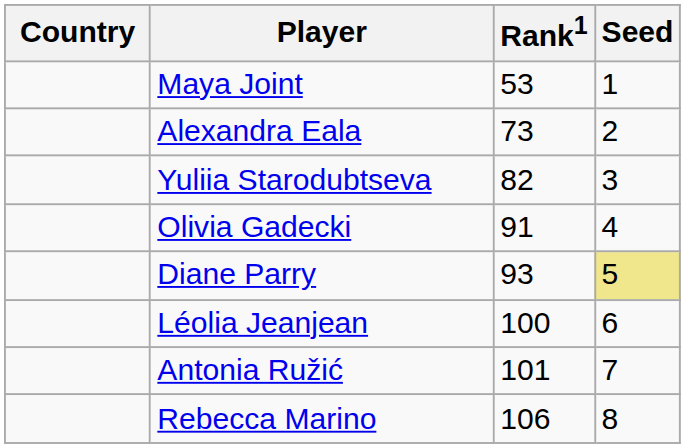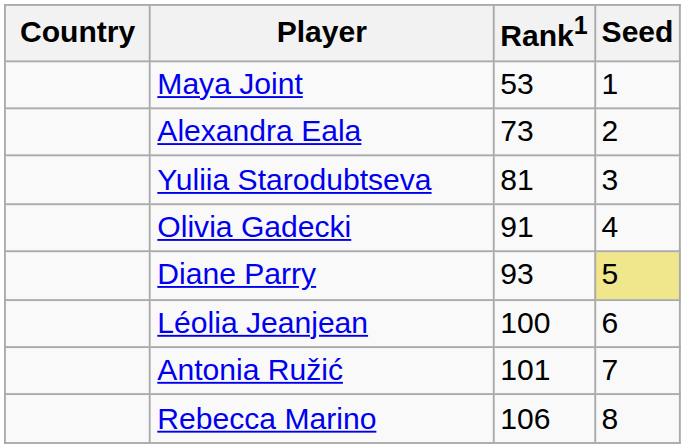 <table class="wikitable" border="1">
 <tr>
 <th width="70">Country</th>
 <th width="175">Player</th>
 <th>Rank<sup>1</sup></th>
 <th>Seed</th>
 </tr>
 <tr>
 <td></td>
 <td><a href='#'>Maya Joint</a></td>
 <td>53</td>
 <td>1</td>
 </tr>
 <tr>
 <td></td>
 <td><a href='#'>Alexandra Eala</a></td>
 <td>73</td>
 <td>2</td>
 </tr>
 <tr>
 <td></td>
 <td><a href='#'>Yuliia Starodubtseva</a></td>
-<td>82</td>
+<td>81</td>
 <td>3</td>
 </tr>
 <tr>
 <td></td>
 <td><a href='#'>Olivia Gadecki</a></td>
 <td>91</td>
 <td>4</td>
 </tr>
 <tr>
 <td></td>
 <td><a href='#'>Diane Parry</a></td>
 <td>93</td>
 <td style="background: khaki;">5</td>
 </tr>
 <tr>
 <td></td>
 <td><a href='#'>Léolia Jeanjean</a></td>
 <td>100</td>
 <td>6</td>
 </tr>
 <tr>
 <td></td>
 <td><a href='#'>Antonia Ružić</a></td>
 <td>101</td>
 <td>7</td>
 </tr>
 <tr>
 <td></td>
 <td><a href='#'>Rebecca Marino</a></td>
 <td>106</td>
 <td>8</td>
 </tr>
 </table>
